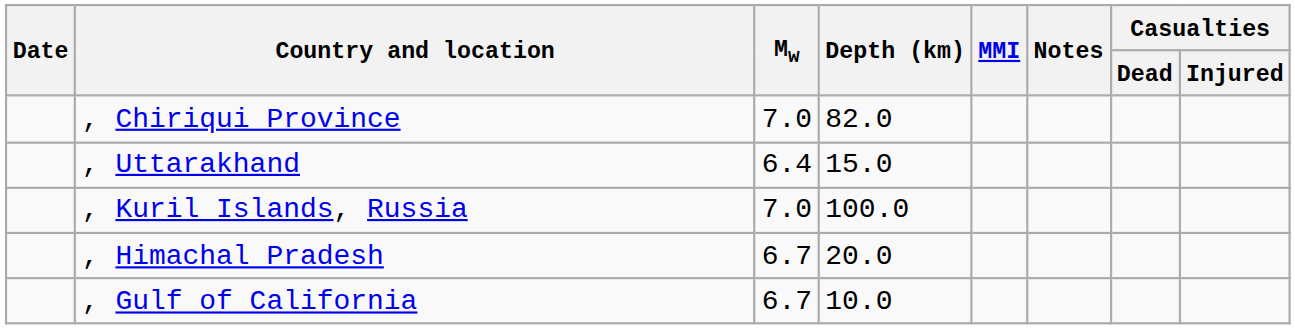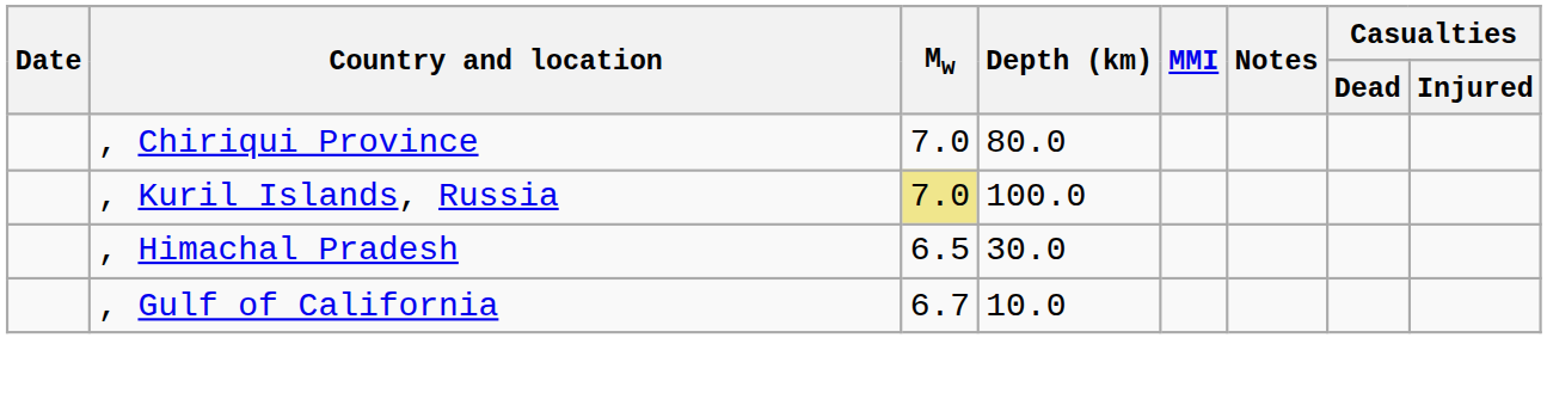 <table class="wikitable sortable sort-under" style="border:1px black; margin-left:1em;">
 <tr>
 <th rowspan="2"><small>Date</small></th>
 <th rowspan="2" style="width: 310px"><small>Country and location</small></th>
 <th rowspan="2"><small>M<sub>w</sub></small></th>
 <th rowspan="2"><small>Depth (km)</small></th>
 <th rowspan="2"><small><a href='#'>MMI</a></small></th>
 <th rowspan="2" class="unsortable"><small>Notes</small></th>
 <th colspan="2"><small>Casualties</small></th>
 </tr>
 <tr>
 <th><small>Dead</small></th>
 <th><small>Injured</small></th>
 </tr>
 <tr>
 <td></td>
 <td>, <a href='#'>Chiriqui Province</a></td>
 <td>7.0</td>
-<td>82.0</td>
-<td></td>
-<td></td>
-<td></td>
-<td></td>
-</tr>
-<tr>
-<td></td>
-<td>, <a href='#'>Uttarakhand</a></td>
-<td>6.4</td>
-<td>15.0</td>
+<td>80.0</td>
 <td></td>
 <td></td>
 <td></td>
 <td></td>
 </tr>
 <tr>
 <td></td>
 <td>, <a href='#'>Kuril Islands</a>, <a href='#'>Russia</a></td>
-<td>7.0</td>
+<td style="background: khaki;">7.0</td>
 <td>100.0</td>
 <td></td>
 <td></td>
 <td></td>
 <td></td>
 </tr>
 <tr>
 <td></td>
 <td>, <a href='#'>Himachal Pradesh</a></td>
-<td>6.7</td>
-<td>20.0</td>
+<td>6.5</td>
+<td>30.0</td>
 <td></td>
 <td></td>
 <td></td>
 <td></td>
 </tr>
 <tr>
 <td></td>
 <td>, <a href='#'>Gulf of California</a></td>
 <td>6.7</td>
 <td>10.0</td>
 <td></td>
 <td></td>
 <td></td>
 <td></td>
 </tr>
 </table>
